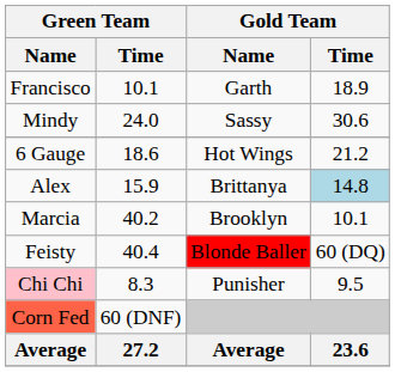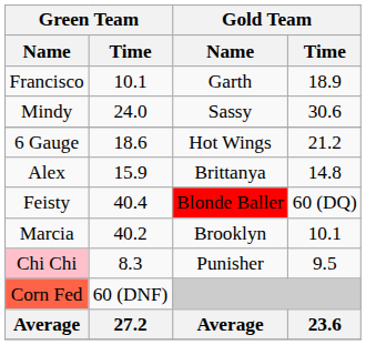 <table class="wikitable" style="text-align:center">
 <tr>
 <th colspan=2><strong>Green Team</strong></th>
 <th colspan=2><strong>Gold Team</strong></th>
 </tr>
 <tr>
 <th>Name</th>
 <th>Time</th>
 <th>Name</th>
 <th>Time</th>
 </tr>
 <tr>
 <td>Francisco</td>
 <td>10.1</td>
 <td>Garth</td>
 <td>18.9</td>
 </tr>
 <tr>
 <td>Mindy</td>
 <td>24.0</td>
 <td>Sassy</td>
 <td>30.6</td>
 </tr>
 <tr>
 </tr>
 <tr>
 <td>6 Gauge</td>
 <td>18.6</td>
 <td>Hot Wings</td>
 <td>21.2</td>
 </tr>
 <tr>
 <td>Alex</td>
 <td>15.9</td>
 <td>Brittanya</td>
-<td style="background: lightblue;">14.8</td>
+<td>14.8</td>
+</tr>
+<tr>
+<td>Feisty</td>
+<td>40.4</td>
+<td bgcolor="red">Blonde Baller</td>
+<td>60 (DQ)</td>
 </tr>
 <tr>
 <td>Marcia</td>
 <td>40.2</td>
 <td>Brooklyn</td>
 <td>10.1</td>
-</tr>
-<tr>
-<td>Feisty</td>
-<td>40.4</td>
-<td bgcolor="red">Blonde Baller</td>
-<td>60 (DQ)</td>
 </tr>
 <tr>
 <td bgcolor="pink">Chi Chi</td>
 <td>8.3</td>
 <td>Punisher</td>
 <td>9.5</td>
 </tr>
 <tr>
 <td bgcolor="tomato">Corn Fed</td>
 <td>60 (DNF)</td>
 <td bgcolor="#CCCCCC" colspan=2></td>
 </tr>
 <tr>
 <th>Average</th>
 <th>27.2</th>
 <th>Average</th>
 <th>23.6</th>
 </tr>
 <tr>
 </tr>
 </table>
